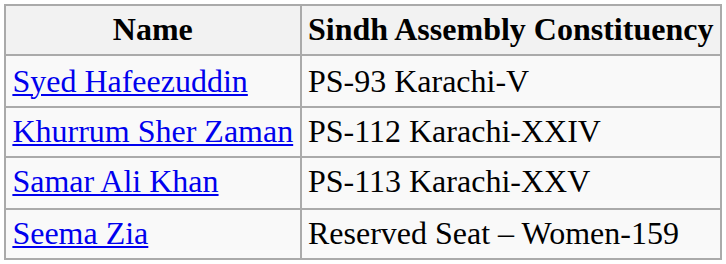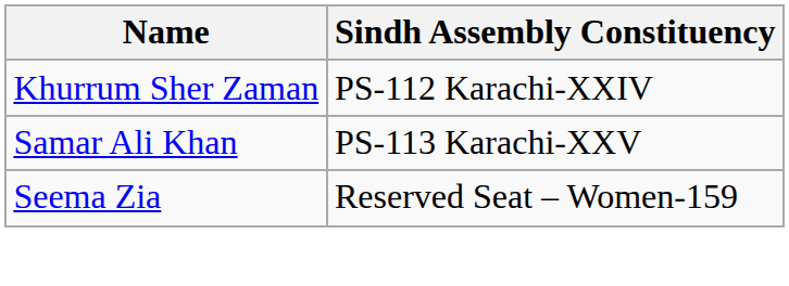 <table class="wikitable">
 <tr>
 <th>Name</th>
 <th>Sindh Assembly Constituency</th>
-</tr>
-<tr>
-<td><a href='#'>Syed Hafeezuddin</a></td>
-<td>PS-93 Karachi-V</td>
 </tr>
 <tr>
 <td><a href='#'>Khurrum Sher Zaman</a></td>
 <td>PS-112 Karachi-XXIV</td>
 </tr>
 <tr>
 <td><a href='#'>Samar Ali Khan</a></td>
 <td>PS-113 Karachi-XXV</td>
 </tr>
 <tr>
 <td><a href='#'>Seema Zia</a></td>
 <td>Reserved Seat – Women-159</td>
 </tr>
 </table>
